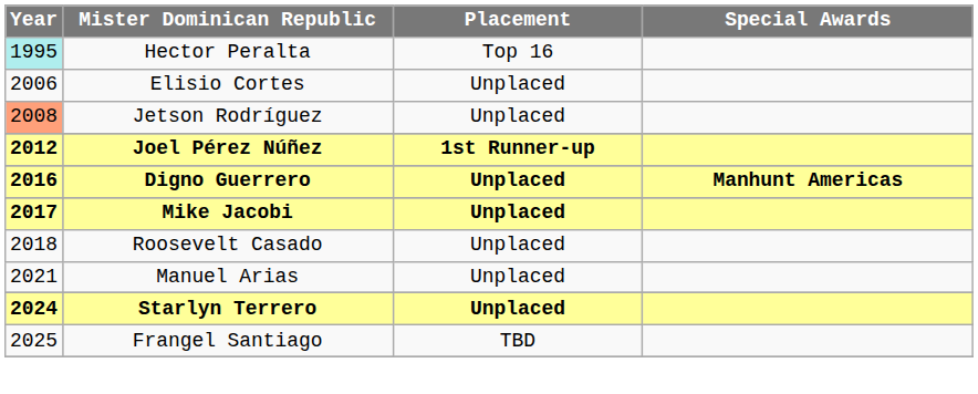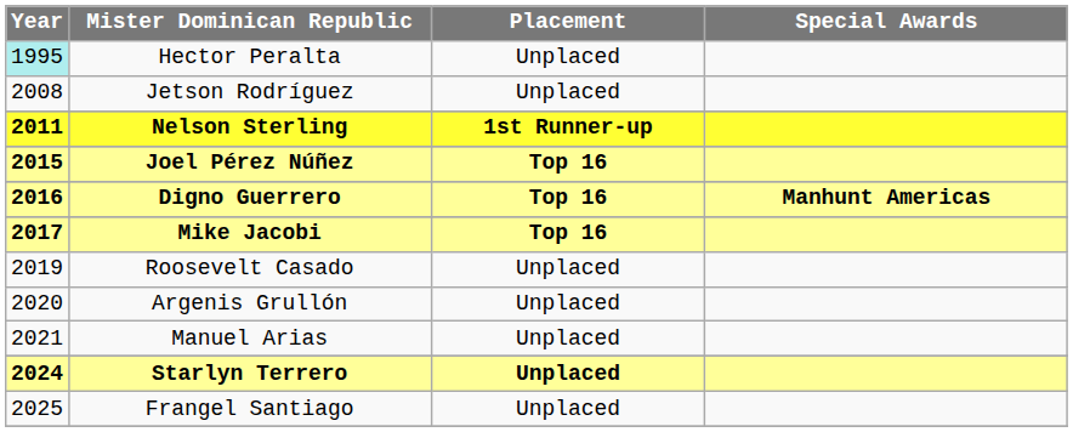 <table class="wikitable sortable" style="font-size: 95%; text-align:center">
 <tr>
 <th width="20" style="background-color:#787878;color:#FFFFFF;">Year</th>
 <th width="200" style="background-color:#787878;color:#FFFFFF;">Mister Dominican Republic</th>
 <th width="150" style="background-color:#787878;color:#FFFFFF;">Placement</th>
 <th width="200" style="background-color:#787878;color:#FFFFFF;">Special Awards</th>
 </tr>
 <tr>
 <td style="background: paleturquoise;">1995</td>
 <td>Hector Peralta</td>
-<td>Top 16</td>
-<td></td>
-</tr>
-<tr>
-<td>2006</td>
-<td>Elisio Cortes</td>
 <td>Unplaced</td>
 <td></td>
 </tr>
 <tr>
-<td style="background: lightsalmon;">2008</td>
+<td>2008</td>
 <td>Jetson Rodríguez</td>
 <td>Unplaced</td>
 <td></td>
 </tr>
 <tr>
 </tr>
+<tr style="background-color:#FFFF33; font-weight: bold">
+<td>2011</td>
+<td>Nelson Sterling</td>
+<td>1st Runner-up</td>
+<td></td>
+</tr>
 <tr>
 </tr>
 <tr style="background-color:#FFFF99; font-weight: bold">
-<td>2012</td>
+<td>2015</td>
 <td>Joel Pérez Núñez</td>
-<td>1st Runner-up</td>
+<td>Top 16</td>
 <td></td>
 </tr>
 <tr>
 </tr>
 <tr style="background-color:#FFFF99; font-weight: bold">
 <td>2016</td>
 <td>Digno Guerrero</td>
-<td>Unplaced</td>
+<td>Top 16</td>
 <td>Manhunt Americas</td>
 </tr>
 <tr>
 </tr>
 <tr style="background-color:#FFFF99; font-weight: bold">
 <td>2017</td>
 <td>Mike Jacobi</td>
+<td>Top 16</td>
+<td></td>
+</tr>
+<tr>
+<td>2019</td>
+<td>Roosevelt Casado</td>
 <td>Unplaced</td>
 <td></td>
 </tr>
 <tr>
-<td>2018</td>
-<td>Roosevelt Casado</td>
+<td>2020</td>
+<td>Argenis Grullón</td>
 <td>Unplaced</td>
 <td></td>
 </tr>
 <tr>
 <td>2021</td>
 <td>Manuel Arias</td>
 <td>Unplaced</td>
 <td></td>
 </tr>
 <tr>
 </tr>
 <tr style="background-color:#FFFF99; font-weight: bold">
 <td>2024</td>
 <td>Starlyn Terrero</td>
 <td>Unplaced</td>
 <td></td>
 </tr>
 <tr>
 <td>2025</td>
 <td>Frangel Santiago</td>
-<td>TBD</td>
+<td>Unplaced</td>
 <td></td>
 </tr>
 <tr>
 </tr>
 </table>
